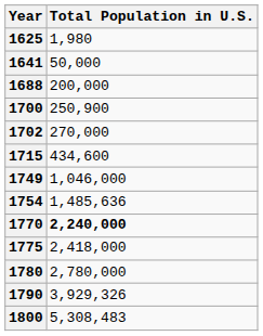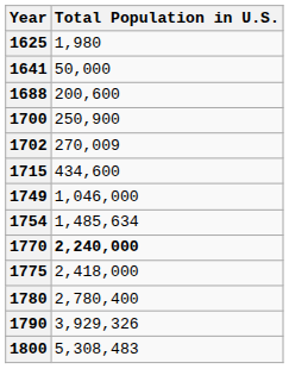 <table class="wikitable" style="float:right;">
 <tr valign=top>
 <th>Year</th>
 <th>Total Population in U.S.</th>
 </tr>
 <tr valign=top>
 <th>1625</th>
 <td>1,980</td>
 </tr>
 <tr valign=top>
 <th>1641</th>
 <td>50,000</td>
 </tr>
 <tr valign=top>
 <th>1688</th>
-<td>200,000</td>
+<td>200,600</td>
 </tr>
 <tr valign=top>
 <th>1700</th>
 <td>250,900</td>
 </tr>
 <tr valign=top>
 <th>1702</th>
-<td>270,000</td>
+<td>270,009</td>
 </tr>
 <tr valign=top>
 <th>1715</th>
 <td>434,600</td>
 </tr>
 <tr valign=top>
 <th>1749</th>
 <td>1,046,000</td>
 </tr>
 <tr valign=top>
 <th>1754</th>
-<td>1,485,636</td>
+<td>1,485,634</td>
 </tr>
 <tr valign=top>
 <th>1770</th>
 <td><strong>2,240,000</strong></td>
 </tr>
 <tr valign=top>
 <th>1775</th>
 <td>2,418,000</td>
 </tr>
 <tr valign=top>
 <th>1780</th>
-<td>2,780,000</td>
+<td>2,780,400</td>
 </tr>
 <tr valign=top>
 <th>1790</th>
 <td>3,929,326</td>
 </tr>
 <tr valign=top>
 <th>1800</th>
 <td>5,308,483</td>
 </tr>
 </table>
